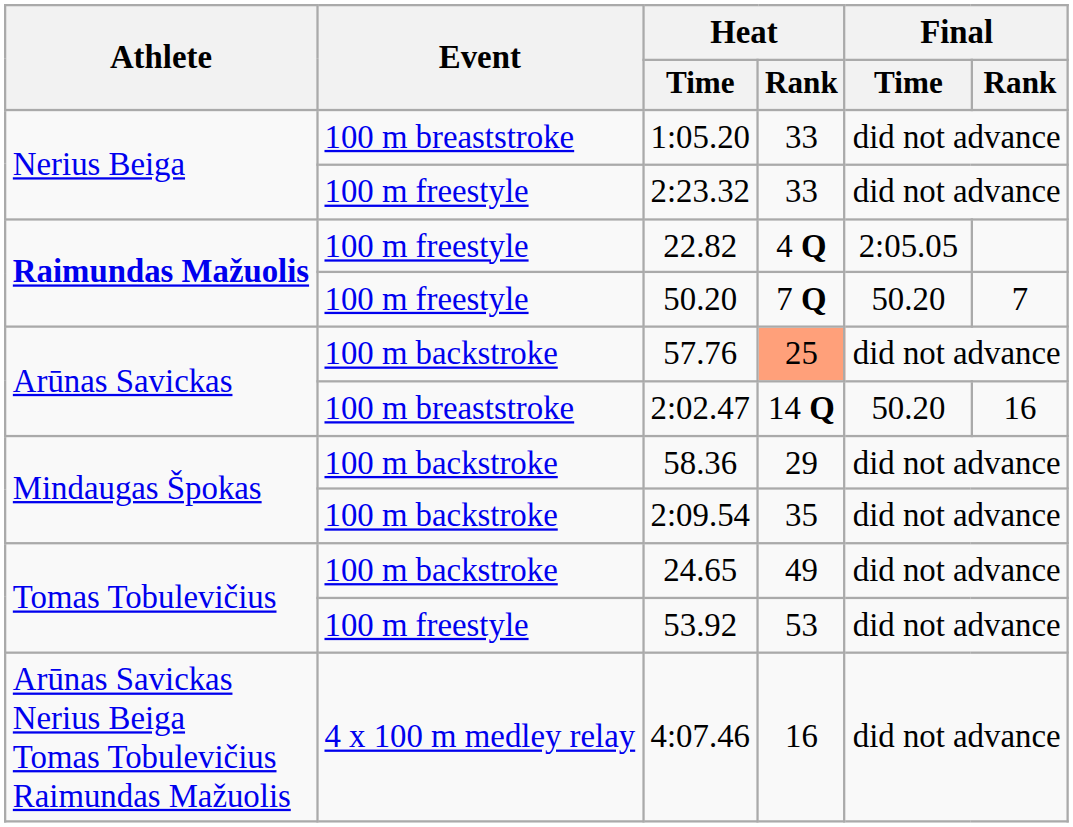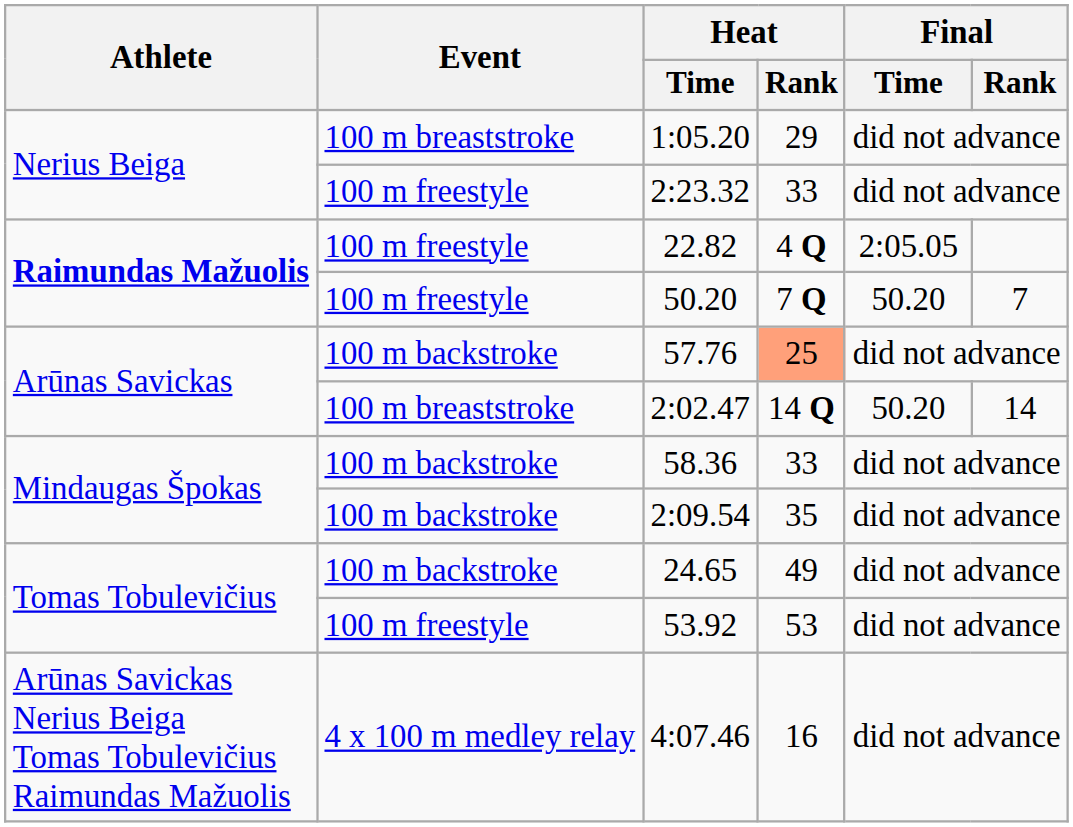 <table class=wikitable style="font-size:90%">
 <tr>
 <th rowspan="2">Athlete</th>
 <th rowspan="2">Event</th>
 <th colspan="2">Heat</th>
 <th colspan="2">Final</th>
 </tr>
 <tr style="font-size:95%">
 <th>Time</th>
 <th>Rank</th>
 <th>Time</th>
 <th>Rank</th>
 </tr>
 <tr align=center>
 <td align=left rowspan=2><a href='#'>Nerius Beiga</a></td>
 <td align=left><a href='#'>100 m breaststroke</a></td>
 <td>1:05.20</td>
-<td>33</td>
+<td>29</td>
 <td colspan=2>did not advance</td>
 </tr>
 <tr align=center>
 <td align=left><a href='#'>100 m freestyle</a></td>
 <td>2:23.32</td>
 <td>33</td>
 <td colspan=2>did not advance</td>
 </tr>
 <tr align=center>
 <td align=left rowspan=2><strong><a href='#'>Raimundas Mažuolis</a></strong></td>
 <td align=left><a href='#'>100 m freestyle</a></td>
 <td>22.82</td>
 <td>4 <strong>Q</strong></td>
 <td>2:05.05</td>
 <td></td>
 </tr>
 <tr align=center>
 <td align=left><a href='#'>100 m freestyle</a></td>
 <td>50.20</td>
 <td>7 <strong>Q</strong></td>
 <td>50.20</td>
 <td>7</td>
 </tr>
 <tr align=center>
 <td align=left rowspan=2><a href='#'>Arūnas Savickas</a></td>
 <td align=left><a href='#'>100 m backstroke</a></td>
 <td>57.76</td>
 <td style="background: lightsalmon;">25</td>
 <td colspan=2>did not advance</td>
 </tr>
 <tr align=center>
 <td align=left><a href='#'>100 m breaststroke</a></td>
 <td>2:02.47</td>
 <td>14 <strong>Q</strong></td>
 <td>50.20</td>
-<td>16</td>
+<td>14</td>
 </tr>
 <tr align=center>
 <td align=left rowspan=2><a href='#'>Mindaugas Špokas</a></td>
 <td align=left><a href='#'>100 m backstroke</a></td>
 <td>58.36</td>
-<td>29</td>
+<td>33</td>
 <td colspan=2>did not advance</td>
 </tr>
 <tr align=center>
 <td align=left><a href='#'>100 m backstroke</a></td>
 <td>2:09.54</td>
 <td>35</td>
 <td colspan=2>did not advance</td>
 </tr>
 <tr align=center>
 <td align=left rowspan=2><a href='#'>Tomas Tobulevičius</a></td>
 <td align=left><a href='#'>100 m backstroke</a></td>
 <td>24.65</td>
 <td>49</td>
 <td colspan=2>did not advance</td>
 </tr>
 <tr align=center>
 <td align=left><a href='#'>100 m freestyle</a></td>
 <td>53.92</td>
 <td>53</td>
 <td colspan=2>did not advance</td>
 </tr>
 <tr align=center>
 <td align=left><a href='#'>Arūnas Savickas</a><br><a href='#'>Nerius Beiga</a><br><a href='#'>Tomas Tobulevičius</a><br><a href='#'>Raimundas Mažuolis</a></td>
 <td align=left><a href='#'>4 x 100 m medley relay</a></td>
 <td>4:07.46</td>
 <td>16</td>
 <td colspan=2>did not advance</td>
 </tr>
 </table>
